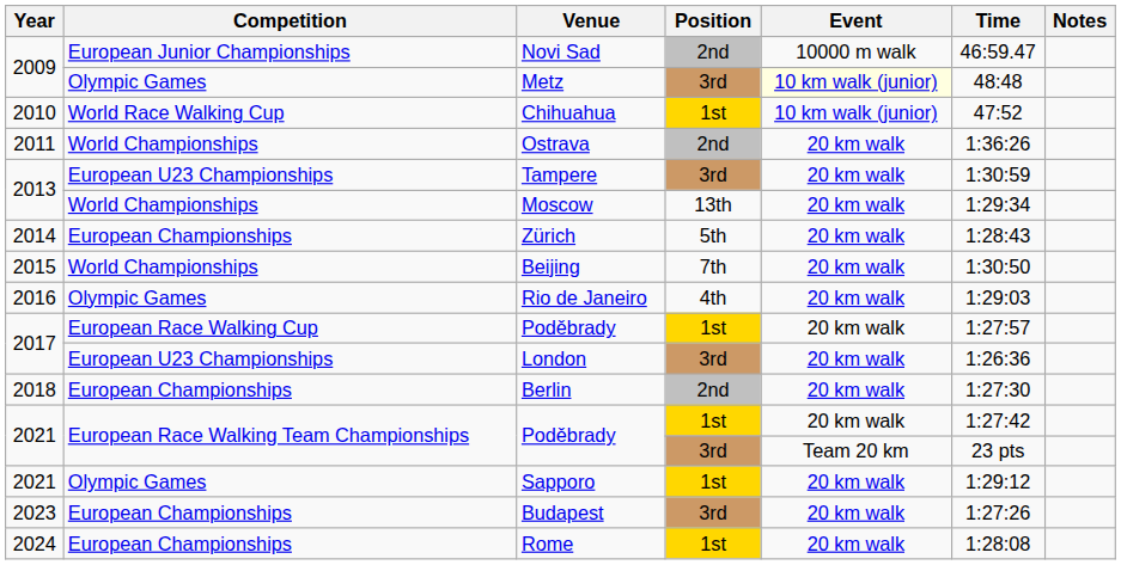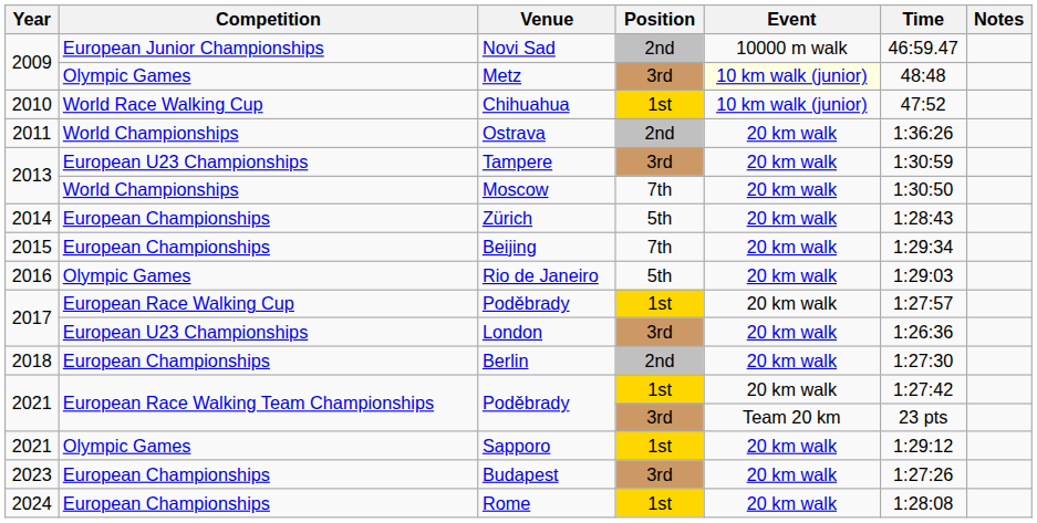 <table class="wikitable sortable" width=65% style="font-size:90%; text-align:center;">
 <tr>
 <th>Year</th>
 <th>Competition</th>
 <th>Venue</th>
 <th>Position</th>
 <th>Event</th>
 <th>Time</th>
 <th>Notes</th>
 </tr>
 <tr>
 <td rowspan=2>2009</td>
 <td align=left><a href='#'>European Junior Championships</a></td>
 <td align=left> <a href='#'>Novi Sad</a></td>
 <td bgcolor=silver>2nd</td>
 <td>10000 m walk</td>
 <td>46:59.47</td>
 <td></td>
 </tr>
 <tr>
 <td align=left><a href='#'>Olympic Games</a></td>
 <td align=left> <a href='#'>Metz</a></td>
 <td bgcolor=cc9966>3rd</td>
 <td style="background: lightyellow;"><a href='#'>10 km walk (junior)</a></td>
 <td>48:48</td>
 <td></td>
 </tr>
 <tr>
 <td>2010</td>
 <td align=left><a href='#'>World Race Walking Cup</a></td>
 <td align=left> <a href='#'>Chihuahua</a></td>
 <td bgcolor=gold>1st</td>
 <td><a href='#'>10 km walk (junior)</a></td>
 <td>47:52</td>
 <td></td>
 </tr>
 <tr>
 <td>2011</td>
 <td align=left><a href='#'>World Championships</a></td>
 <td align=left> <a href='#'>Ostrava</a></td>
 <td bgcolor=silver>2nd</td>
 <td><a href='#'>20 km walk</a></td>
 <td>1:36:26</td>
 <td></td>
 </tr>
 <tr>
 <td rowspan=2>2013</td>
 <td align=left><a href='#'>European U23 Championships</a></td>
 <td align=left> <a href='#'>Tampere</a></td>
 <td bgcolor=cc9966>3rd</td>
 <td><a href='#'>20 km walk</a></td>
 <td>1:30:59</td>
 <td></td>
 </tr>
 <tr>
 <td align=left><a href='#'>World Championships</a></td>
 <td align=left> <a href='#'>Moscow</a></td>
-<td>13th</td>
+<td>7th</td>
 <td><a href='#'>20 km walk</a></td>
-<td>1:29:34</td>
+<td>1:30:50</td>
 <td></td>
 </tr>
 <tr>
 <td>2014</td>
 <td align=left><a href='#'>European Championships</a></td>
 <td align=left> <a href='#'>Zürich</a></td>
 <td>5th</td>
 <td><a href='#'>20 km walk</a></td>
 <td>1:28:43</td>
 <td></td>
 </tr>
 <tr>
 <td>2015</td>
-<td align=left><a href='#'>World Championships</a></td>
+<td align=left><a href='#'>European Championships</a></td>
 <td align=left> <a href='#'>Beijing</a></td>
 <td>7th</td>
 <td><a href='#'>20 km walk</a></td>
-<td>1:30:50</td>
+<td>1:29:34</td>
 <td></td>
 </tr>
 <tr>
 <td>2016</td>
 <td align=left><a href='#'>Olympic Games</a></td>
 <td align=left> <a href='#'>Rio de Janeiro</a></td>
-<td>4th</td>
+<td>5th</td>
 <td><a href='#'>20 km walk</a></td>
 <td>1:29:03</td>
 <td></td>
 </tr>
 <tr>
 <td rowspan=2>2017</td>
 <td align=left><a href='#'>European Race Walking Cup</a></td>
 <td align=left> <a href='#'>Poděbrady</a></td>
 <td bgcolor=gold>1st</td>
 <td>20 km walk</td>
 <td>1:27:57</td>
 <td></td>
 </tr>
 <tr>
 <td align=left><a href='#'>European U23 Championships</a></td>
 <td align=left> <a href='#'>London</a></td>
 <td bgcolor=cc9966>3rd</td>
 <td><a href='#'>20 km walk</a></td>
 <td>1:26:36</td>
 <td></td>
 </tr>
 <tr>
 <td>2018</td>
 <td align=left><a href='#'>European Championships</a></td>
 <td align=left> <a href='#'>Berlin</a></td>
 <td bgcolor=silver>2nd</td>
 <td><a href='#'>20 km walk</a></td>
 <td>1:27:30</td>
 <td></td>
 </tr>
 <tr>
 <td rowspan=2>2021</td>
 <td rowspan=2 align=left><a href='#'>European Race Walking Team Championships</a></td>
 <td rowspan=2 align=left> <a href='#'>Poděbrady</a></td>
 <td bgcolor=gold>1st</td>
 <td>20 km walk</td>
 <td>1:27:42</td>
 <td></td>
 </tr>
 <tr>
 <td bgcolor=cc9966>3rd</td>
 <td>Team 20 km</td>
 <td>23 pts</td>
 <td></td>
 </tr>
 <tr>
 <td>2021</td>
 <td align=left><a href='#'>Olympic Games</a></td>
 <td align=left> <a href='#'>Sapporo</a></td>
 <td bgcolor=gold>1st</td>
 <td><a href='#'>20 km walk</a></td>
 <td>1:29:12</td>
 <td></td>
 </tr>
 <tr>
 <td>2023</td>
 <td align=left><a href='#'>European Championships</a></td>
 <td align=left> <a href='#'>Budapest</a></td>
 <td bgcolor=cc9966>3rd</td>
 <td><a href='#'>20 km walk</a></td>
 <td>1:27:26</td>
 <td></td>
 </tr>
 <tr>
 <td>2024</td>
 <td align=left><a href='#'>European Championships</a></td>
 <td align=left> <a href='#'>Rome</a></td>
 <td bgcolor=gold>1st</td>
 <td><a href='#'>20 km walk</a></td>
 <td>1:28:08</td>
 <td></td>
 </tr>
 </table>
